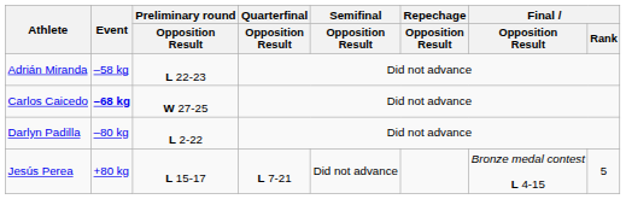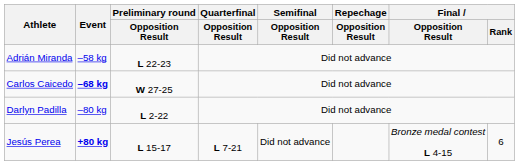 <table class=wikitable style=font-size:95%;text-align:center>
 <tr>
 <th rowspan=2>Athlete</th>
 <th rowspan=2>Event</th>
 <th>Preliminary round</th>
 <th>Quarterfinal</th>
 <th>Semifinal</th>
 <th>Repechage</th>
 <th colspan=2>Final / </th>
 </tr>
 <tr style=font-size:95%>
 <th>Opposition<br>Result</th>
 <th>Opposition<br>Result</th>
 <th>Opposition<br>Result</th>
 <th>Opposition<br>Result</th>
 <th>Opposition<br>Result</th>
 <th>Rank</th>
 </tr>
 <tr>
 <td align=left><a href='#'>Adrián Miranda</a></td>
 <td align=left><a href='#'>–58 kg</a></td>
 <td><br><strong>L</strong> 22-23</td>
 <td colspan=5>Did not advance</td>
 </tr>
 <tr align=center>
 <td align=left><a href='#'>Carlos Caicedo</a></td>
 <td align=left><strong><a href='#'>–68 kg</a></strong></td>
 <td><br><strong>W</strong> 27-25</td>
 <td colspan=5>Did not advance</td>
 </tr>
 <tr align=center>
 <td align=left><a href='#'>Darlyn Padilla</a></td>
 <td align=left><a href='#'>–80 kg</a></td>
 <td><br><strong>L</strong> 2-22</td>
 <td colspan=5>Did not advance</td>
 </tr>
 <tr align=center>
 <td align=left><a href='#'>Jesús Perea</a></td>
-<td align=left><a href='#'>+80 kg</a></td>
+<td align=left><strong><a href='#'>+80 kg</a></strong></td>
 <td><br><strong>L</strong> 15-17</td>
 <td><br><strong>L</strong> 7-21</td>
 <td>Did not advance</td>
 <td></td>
 <td><em>Bronze medal contest</em><br><br><strong>L</strong> 4-15</td>
-<td>5</td>
+<td>6</td>
 </tr>
 </table>
